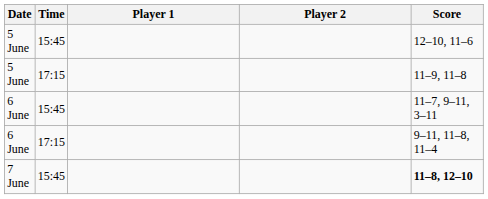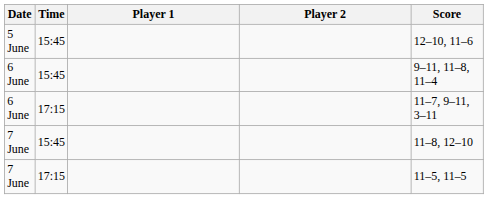 <table class="sortable wikitable" style="font-size:90%">
 <tr>
 <th width="30">Date</th>
 <th width="30">Time</th>
 <th width="200">Player 1</th>
 <th width="200">Player 2</th>
 <th width="80">Score</th>
 </tr>
 <tr>
 <td>5 June</td>
 <td>15:45</td>
 <td><strong></strong></td>
 <td></td>
 <td>12–10, 11–6</td>
 </tr>
 <tr>
-<td>5 June</td>
-<td>17:15</td>
-<td><strong></strong></td>
-<td></td>
-<td>11–9, 11–8</td>
-</tr>
-<tr>
 <td>6 June</td>
 <td>15:45</td>
 <td><strong></strong></td>
 <td></td>
-<td>11–7, 9–11, 3–11</td>
+<td>9–11, 11–8, 11–4</td>
 </tr>
 <tr>
 <td>6 June</td>
 <td>17:15</td>
 <td></td>
 <td><strong></strong></td>
-<td>9–11, 11–8, 11–4</td>
+<td>11–7, 9–11, 3–11</td>
 </tr>
 <tr>
 <td>7 June</td>
 <td>15:45</td>
 <td><strong></strong></td>
 <td></td>
-<td><strong>11–8, 12–10</strong></td>
+<td>11–8, 12–10</td>
+</tr>
+<tr>
+<td>7 June</td>
+<td>17:15</td>
+<td><strong></strong></td>
+<td></td>
+<td>11–5, 11–5</td>
 </tr>
 </table>
